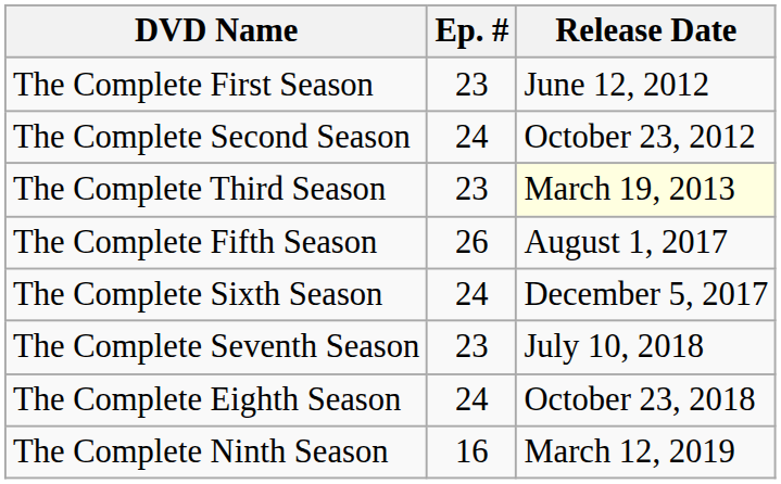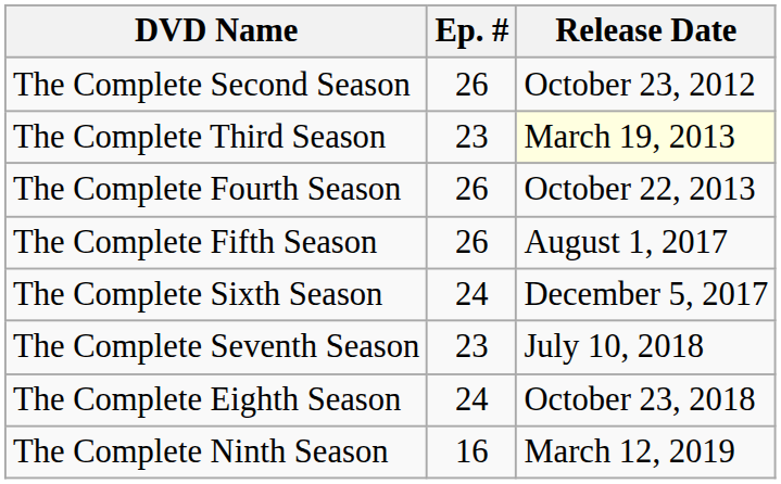 <table class="wikitable">
 <tr>
 <th>DVD Name</th>
 <th>Ep. #</th>
 <th>Release Date</th>
 </tr>
 <tr>
-<td>The Complete First Season</td>
-<td style="text-align:center;">23</td>
-<td>June 12, 2012</td>
-</tr>
-<tr>
 <td>The Complete Second Season</td>
-<td style="text-align:Center;">24</td>
+<td style="text-align:Center;">26</td>
 <td>October 23, 2012</td>
 </tr>
 <tr>
 <td>The Complete Third Season</td>
 <td style="text-align:Center;">23</td>
 <td style="background: lightyellow;">March 19, 2013</td>
+</tr>
+<tr>
+<td>The Complete Fourth Season</td>
+<td style="text-align:Center;">26</td>
+<td>October 22, 2013</td>
 </tr>
 <tr>
 <td>The Complete Fifth Season</td>
 <td style="text-align:Center;">26</td>
 <td>August 1, 2017</td>
 </tr>
 <tr>
 <td>The Complete Sixth Season</td>
 <td style="text-align:Center;">24</td>
 <td>December 5, 2017</td>
 </tr>
 <tr>
 <td>The Complete Seventh Season</td>
 <td style="text-align:Center;">23</td>
 <td>July 10, 2018</td>
 </tr>
 <tr>
 <td>The Complete Eighth Season</td>
 <td style="text-align:Center;">24</td>
 <td>October 23, 2018</td>
 </tr>
 <tr>
 <td>The Complete Ninth Season</td>
 <td style="text-align:Center;">16</td>
 <td>March 12, 2019</td>
 </tr>
 </table>
